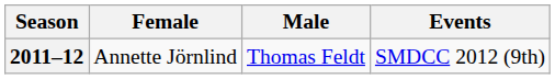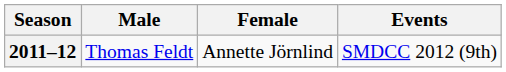 <table class="wikitable">
 <tr>
 <th scope="col">Season</th>
+<th scope="col">Male</th>
 <th scope="col">Female</th>
-<th scope="col">Male</th>
 <th scope="col">Events</th>
 </tr>
 <tr>
 <th scope="row">2011–12</th>
+<td><a href='#'>Thomas Feldt</a></td>
 <td>Annette Jörnlind</td>
-<td><a href='#'>Thomas Feldt</a></td>
 <td><a href='#'>SMDCC</a> 2012 (9th)</td>
 </tr>
 </table>
